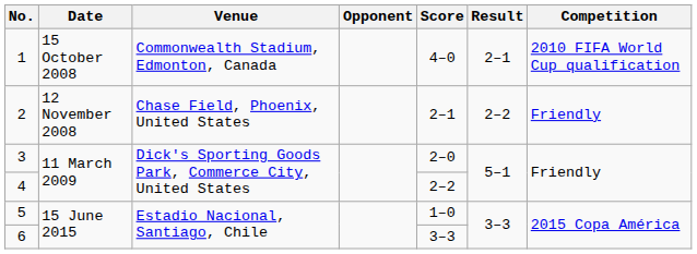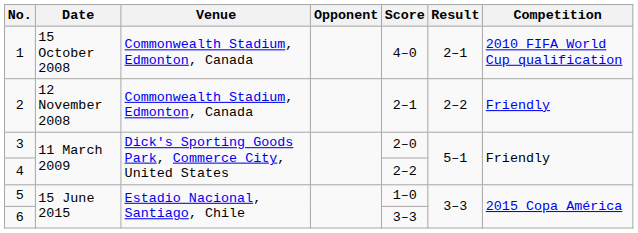 <table class="wikitable sortable">
 <tr>
 <th scope="col">No.</th>
 <th scope="col">Date</th>
 <th scope="col">Venue</th>
 <th scope="col">Opponent</th>
 <th scope="col">Score</th>
 <th scope="col">Result</th>
 <th scope="col">Competition</th>
 </tr>
 <tr>
 <td align="center">1</td>
 <td>15 October 2008</td>
 <td><a href='#'>Commonwealth Stadium</a>, <a href='#'>Edmonton</a>, Canada</td>
 <td></td>
 <td align="center">4–0</td>
 <td align="center">2–1</td>
 <td><a href='#'>2010 FIFA World Cup qualification</a></td>
 </tr>
 <tr>
 <td align="center">2</td>
 <td>12 November 2008</td>
-<td><a href='#'>Chase Field</a>, <a href='#'>Phoenix</a>, United States</td>
+<td><a href='#'>Commonwealth Stadium</a>, <a href='#'>Edmonton</a>, Canada</td>
 <td></td>
 <td align="center">2–1</td>
 <td align="center">2–2</td>
 <td><a href='#'>Friendly</a></td>
 </tr>
 <tr>
 <td align="center">3</td>
 <td rowspan="2">11 March 2009</td>
 <td rowspan="2"><a href='#'>Dick's Sporting Goods Park</a>, <a href='#'>Commerce City</a>, United States</td>
 <td rowspan="2"></td>
 <td align="center">2–0</td>
 <td rowspan="2" style="text-align:center;">5–1</td>
 <td rowspan="2">Friendly</td>
 </tr>
 <tr>
 <td align="center">4</td>
 <td align="center">2–2</td>
 </tr>
 <tr>
 <td align="center">5</td>
 <td rowspan="2">15 June 2015</td>
 <td rowspan="2"><a href='#'>Estadio Nacional</a>, <a href='#'>Santiago</a>, Chile</td>
 <td rowspan="2"></td>
 <td align="center">1–0</td>
 <td rowspan="2" style="text-align:center;">3–3</td>
 <td rowspan="2"><a href='#'>2015 Copa América</a></td>
 </tr>
 <tr>
 <td align="center">6</td>
 <td align="center">3–3</td>
 </tr>
 </table>
